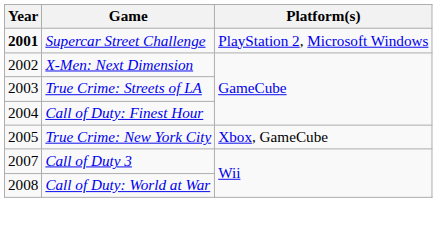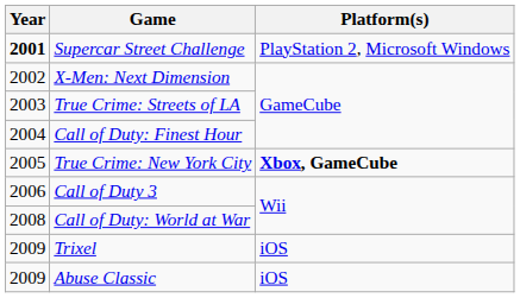 <table class="wikitable sortable">
 <tr>
 <th>Year</th>
 <th>Game</th>
 <th>Platform(s)</th>
 </tr>
 <tr>
 <td><strong>2001</strong></td>
 <td><em><a href='#'>Supercar Street Challenge</a></em></td>
 <td><a href='#'>PlayStation 2</a>, <a href='#'>Microsoft Windows</a></td>
 </tr>
 <tr>
 <td>2002</td>
 <td><em><a href='#'>X-Men: Next Dimension</a></em></td>
 <td rowspan="3"><a href='#'>GameCube</a></td>
 </tr>
 <tr>
 <td>2003</td>
 <td><em><a href='#'>True Crime: Streets of LA</a></em></td>
 </tr>
 <tr>
 <td>2004</td>
 <td><em><a href='#'>Call of Duty: Finest Hour</a></em></td>
 </tr>
 <tr>
 <td>2005</td>
 <td><em><a href='#'>True Crime: New York City</a></em></td>
-<td><a href='#'>Xbox</a>, GameCube</td>
+<td><strong><a href='#'>Xbox</a>, GameCube</strong></td>
 </tr>
 <tr>
-<td>2007</td>
+<td>2006</td>
 <td><em><a href='#'>Call of Duty 3</a></em></td>
 <td rowspan="2"><a href='#'>Wii</a></td>
 </tr>
 <tr>
 <td>2008</td>
 <td><em><a href='#'>Call of Duty: World at War</a></em></td>
 </tr>
+<tr>
+<td>2009</td>
+<td><em><a href='#'>Trixel</a></em></td>
+<td><a href='#'>iOS</a></td>
+</tr>
+<tr>
+<td>2009</td>
+<td><em><a href='#'>Abuse Classic</a></em></td>
+<td><a href='#'>iOS</a></td>
+</tr>
 </table>
